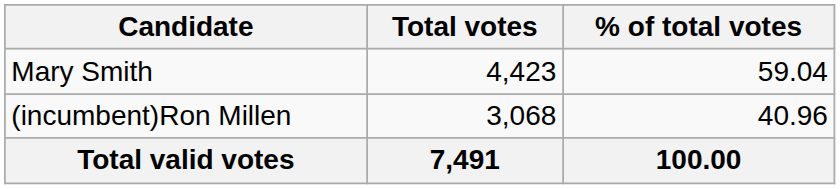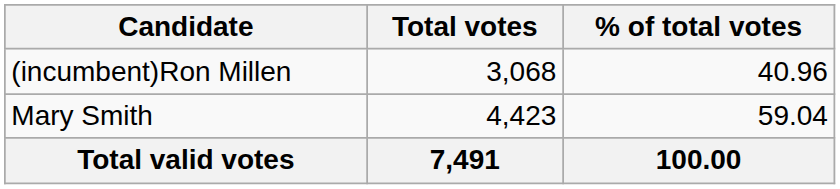 <table style="width:475px;" class="wikitable">
 <tr bgcolor="#EEEEEE">
 <th align="left">Candidate</th>
 <th align="right">Total votes</th>
 <th align="right">% of total votes</th>
 </tr>
 <tr>
+<td align="left">(incumbent)Ron Millen</td>
+<td align="right">3,068</td>
+<td align="right">40.96</td>
+</tr>
+<tr>
 <td align="left">Mary Smith</td>
 <td align="right">4,423</td>
 <td align="right">59.04</td>
-</tr>
-<tr>
-<td align="left">(incumbent)Ron Millen</td>
-<td align="right">3,068</td>
-<td align="right">40.96</td>
 </tr>
 <tr bgcolor="#EEEEEE">
 <th align="left">Total valid votes</th>
 <th align="right">7,491</th>
 <th align="right">100.00</th>
 </tr>
 </table>
